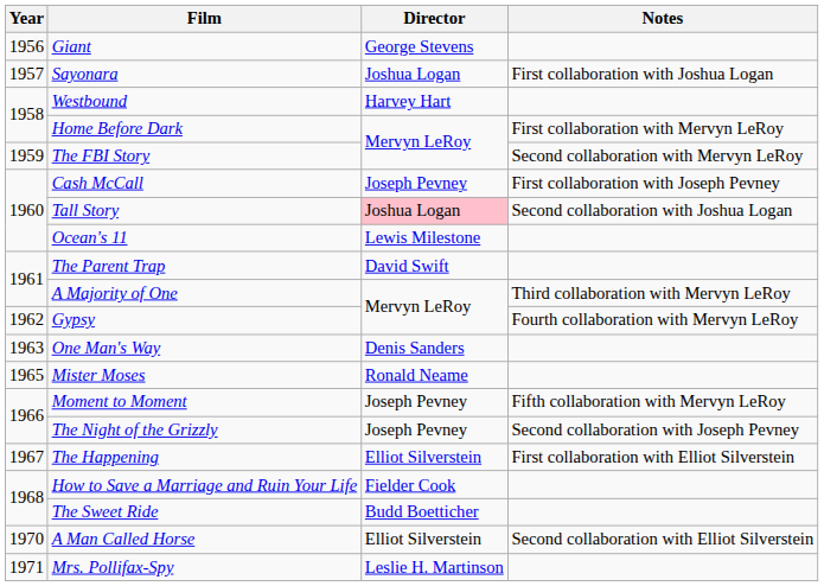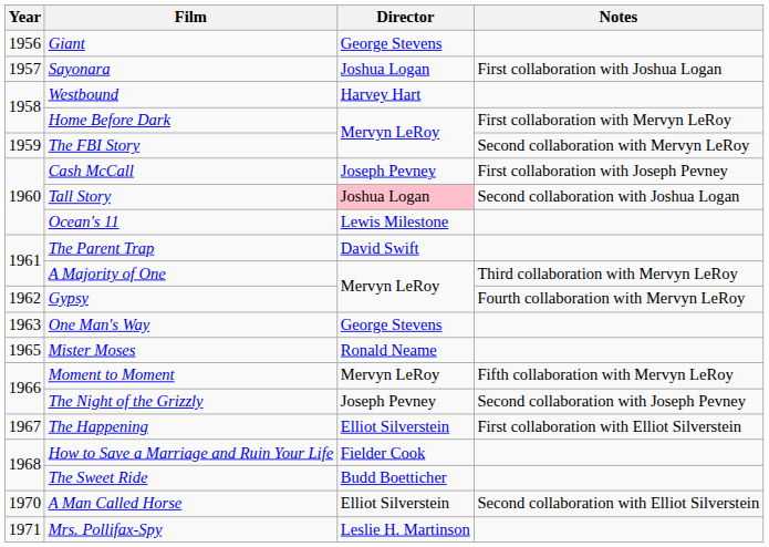 <table class="wikitable">
 <tr>
 <th>Year</th>
 <th>Film</th>
 <th>Director</th>
 <th>Notes</th>
 </tr>
 <tr>
 <td>1956</td>
 <td><em><a href='#'>Giant</a></em></td>
 <td><a href='#'>George Stevens</a></td>
 <td></td>
 </tr>
 <tr>
 <td>1957</td>
 <td><em><a href='#'>Sayonara</a></em></td>
 <td><a href='#'>Joshua Logan</a></td>
 <td>First collaboration with Joshua Logan</td>
 </tr>
 <tr>
 <td rowspan=2>1958</td>
 <td><em><a href='#'>Westbound</a></em></td>
 <td><a href='#'>Harvey Hart</a></td>
 <td></td>
 </tr>
 <tr>
 <td><em><a href='#'>Home Before Dark</a></em></td>
 <td rowspan=2><a href='#'>Mervyn LeRoy</a></td>
 <td>First collaboration with Mervyn LeRoy</td>
 </tr>
 <tr>
 <td>1959</td>
 <td><em><a href='#'>The FBI Story</a></em></td>
 <td>Second collaboration with Mervyn LeRoy</td>
 </tr>
 <tr>
 <td rowspan=3>1960</td>
 <td><em><a href='#'>Cash McCall</a></em></td>
 <td><a href='#'>Joseph Pevney</a></td>
 <td>First collaboration with Joseph Pevney</td>
 </tr>
 <tr>
 <td><em><a href='#'>Tall Story</a></em></td>
 <td style="background: pink;">Joshua Logan</td>
 <td>Second collaboration with Joshua Logan</td>
 </tr>
 <tr>
 <td><em><a href='#'>Ocean's 11</a></em></td>
 <td><a href='#'>Lewis Milestone</a></td>
 <td></td>
 </tr>
 <tr>
 <td rowspan=2>1961</td>
 <td><em><a href='#'>The Parent Trap</a></em></td>
 <td><a href='#'>David Swift</a></td>
 <td></td>
 </tr>
 <tr>
 <td><em><a href='#'>A Majority of One</a></em></td>
 <td rowspan=2>Mervyn LeRoy</td>
 <td>Third collaboration with Mervyn LeRoy</td>
 </tr>
 <tr>
 <td>1962</td>
 <td><em><a href='#'>Gypsy</a></em></td>
 <td>Fourth collaboration with Mervyn LeRoy</td>
 </tr>
 <tr>
 <td>1963</td>
 <td><em><a href='#'>One Man's Way</a></em></td>
-<td><a href='#'>Denis Sanders</a></td>
+<td><a href='#'>George Stevens</a></td>
 <td></td>
 </tr>
 <tr>
 <td>1965</td>
 <td><em><a href='#'>Mister Moses</a></em></td>
 <td><a href='#'>Ronald Neame</a></td>
 <td></td>
 </tr>
 <tr>
 <td rowspan=2>1966</td>
 <td><em><a href='#'>Moment to Moment</a></em></td>
-<td>Joseph Pevney</td>
+<td>Mervyn LeRoy</td>
 <td>Fifth collaboration with Mervyn LeRoy</td>
 </tr>
 <tr>
 <td><em><a href='#'>The Night of the Grizzly</a></em></td>
 <td>Joseph Pevney</td>
 <td>Second collaboration with Joseph Pevney</td>
 </tr>
 <tr>
 <td>1967</td>
 <td><em><a href='#'>The Happening</a></em></td>
 <td><a href='#'>Elliot Silverstein</a></td>
 <td>First collaboration with Elliot Silverstein</td>
 </tr>
 <tr>
 <td rowspan=2>1968</td>
 <td><em><a href='#'>How to Save a Marriage and Ruin Your Life</a></em></td>
 <td><a href='#'>Fielder Cook</a></td>
 <td></td>
 </tr>
 <tr>
 <td><em><a href='#'>The Sweet Ride</a></em></td>
 <td><a href='#'>Budd Boetticher</a></td>
 <td></td>
 </tr>
 <tr>
 <td>1970</td>
 <td><em><a href='#'>A Man Called Horse</a></em></td>
 <td>Elliot Silverstein</td>
 <td>Second collaboration with Elliot Silverstein</td>
 </tr>
 <tr>
 <td>1971</td>
 <td><em><a href='#'>Mrs. Pollifax-Spy</a></em></td>
 <td><a href='#'>Leslie H. Martinson</a></td>
 <td><small></small></td>
 </tr>
 </table>
